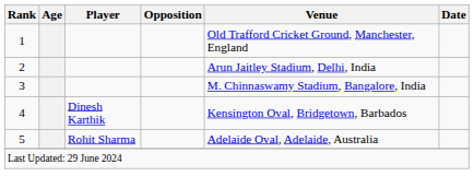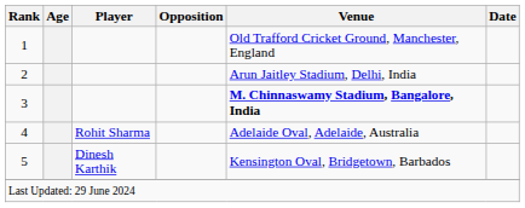 <table class="wikitable sortable">
 <tr>
 <th scope=col>Rank</th>
 <th scope=col>Age</th>
 <th scope=col>Player</th>
 <th scope=col>Opposition</th>
 <th scope=col>Venue</th>
 <th scope=col>Date</th>
 </tr>
 <tr>
 <td align=center>1</td>
 <th scope=row style=text-align:center;></th>
 <td></td>
 <td></td>
 <td><a href='#'>Old Trafford Cricket Ground</a>, <a href='#'>Manchester</a>, England</td>
 <td></td>
 </tr>
 <tr>
 <td align=center>2</td>
 <th scope=row style=text-align:center;></th>
 <td></td>
 <td></td>
 <td><a href='#'>Arun Jaitley Stadium</a>, <a href='#'>Delhi</a>, India</td>
 <td></td>
 </tr>
 <tr>
 <td align=center>3</td>
 <th scope=row style=text-align:center;></th>
 <td></td>
 <td></td>
-<td><a href='#'>M. Chinnaswamy Stadium</a>, <a href='#'>Bangalore</a>, India</td>
+<td><strong><a href='#'>M. Chinnaswamy Stadium</a>, <a href='#'>Bangalore</a>, India</strong></td>
 <td></td>
 </tr>
 <tr>
 <td align=center>4</td>
 <th scope=row style=text-align:center;></th>
-<td><a href='#'>Dinesh Karthik</a></td>
+<td><a href='#'>Rohit Sharma</a></td>
 <td></td>
-<td><a href='#'>Kensington Oval</a>, <a href='#'>Bridgetown</a>, Barbados</td>
+<td><a href='#'>Adelaide Oval</a>, <a href='#'>Adelaide</a>, Australia</td>
 <td></td>
 </tr>
 <tr>
 <td align=center>5</td>
 <th scope=row style=text-align:center;></th>
-<td><a href='#'>Rohit Sharma</a></td>
+<td><a href='#'>Dinesh Karthik</a></td>
 <td></td>
-<td><a href='#'>Adelaide Oval</a>, <a href='#'>Adelaide</a>, Australia</td>
+<td><a href='#'>Kensington Oval</a>, <a href='#'>Bridgetown</a>, Barbados</td>
 <td></td>
 </tr>
 <tr>
 </tr>
 <tr class=sortbottom>
 <td colspan=7><small>Last Updated: 29 June 2024</small></td>
 </tr>
 </table>
